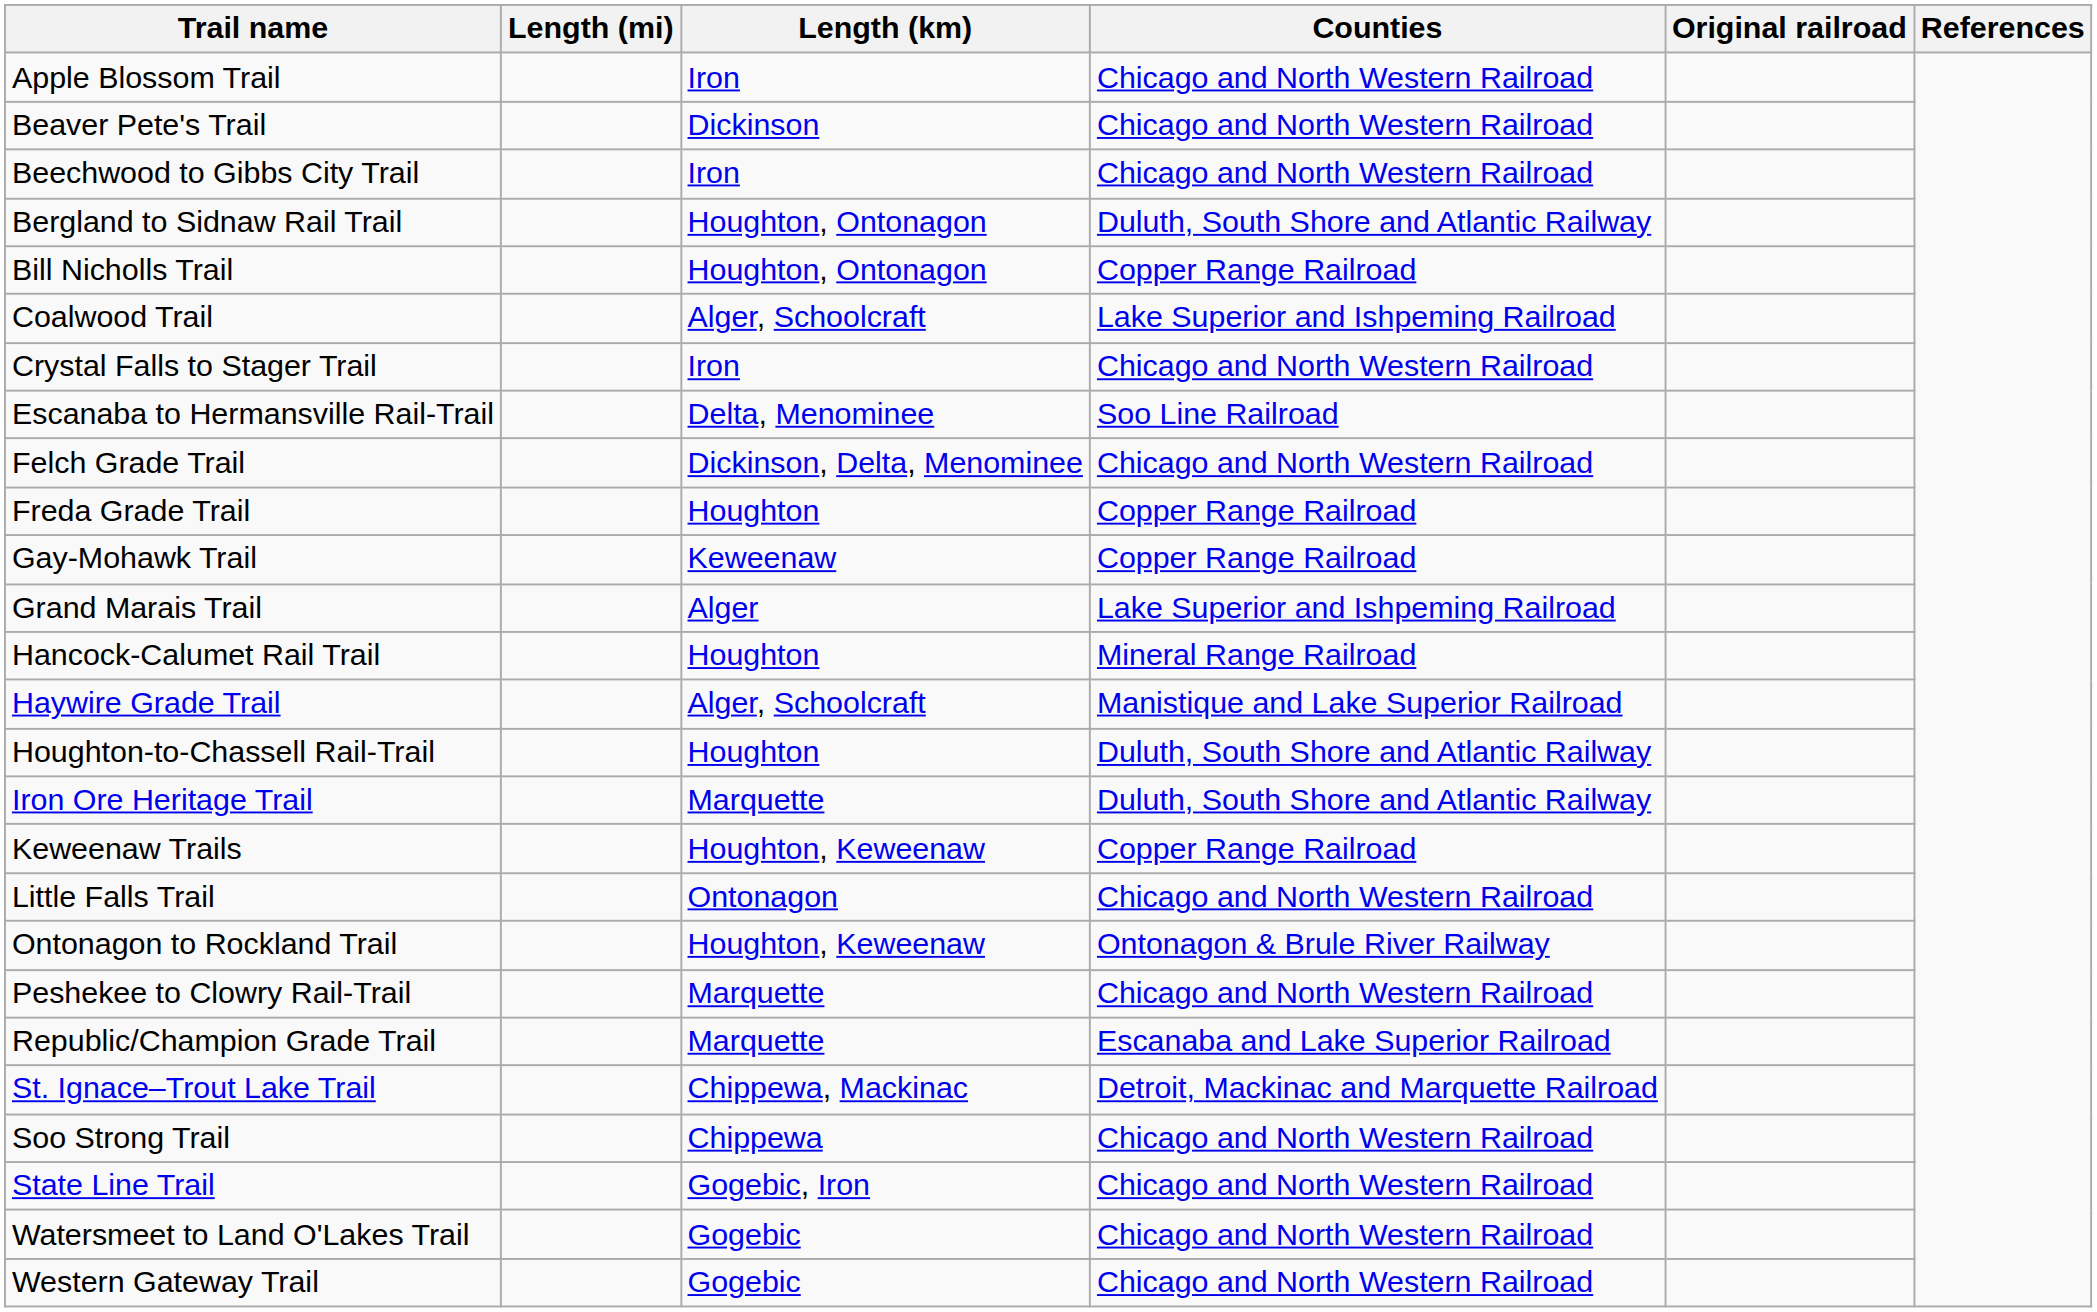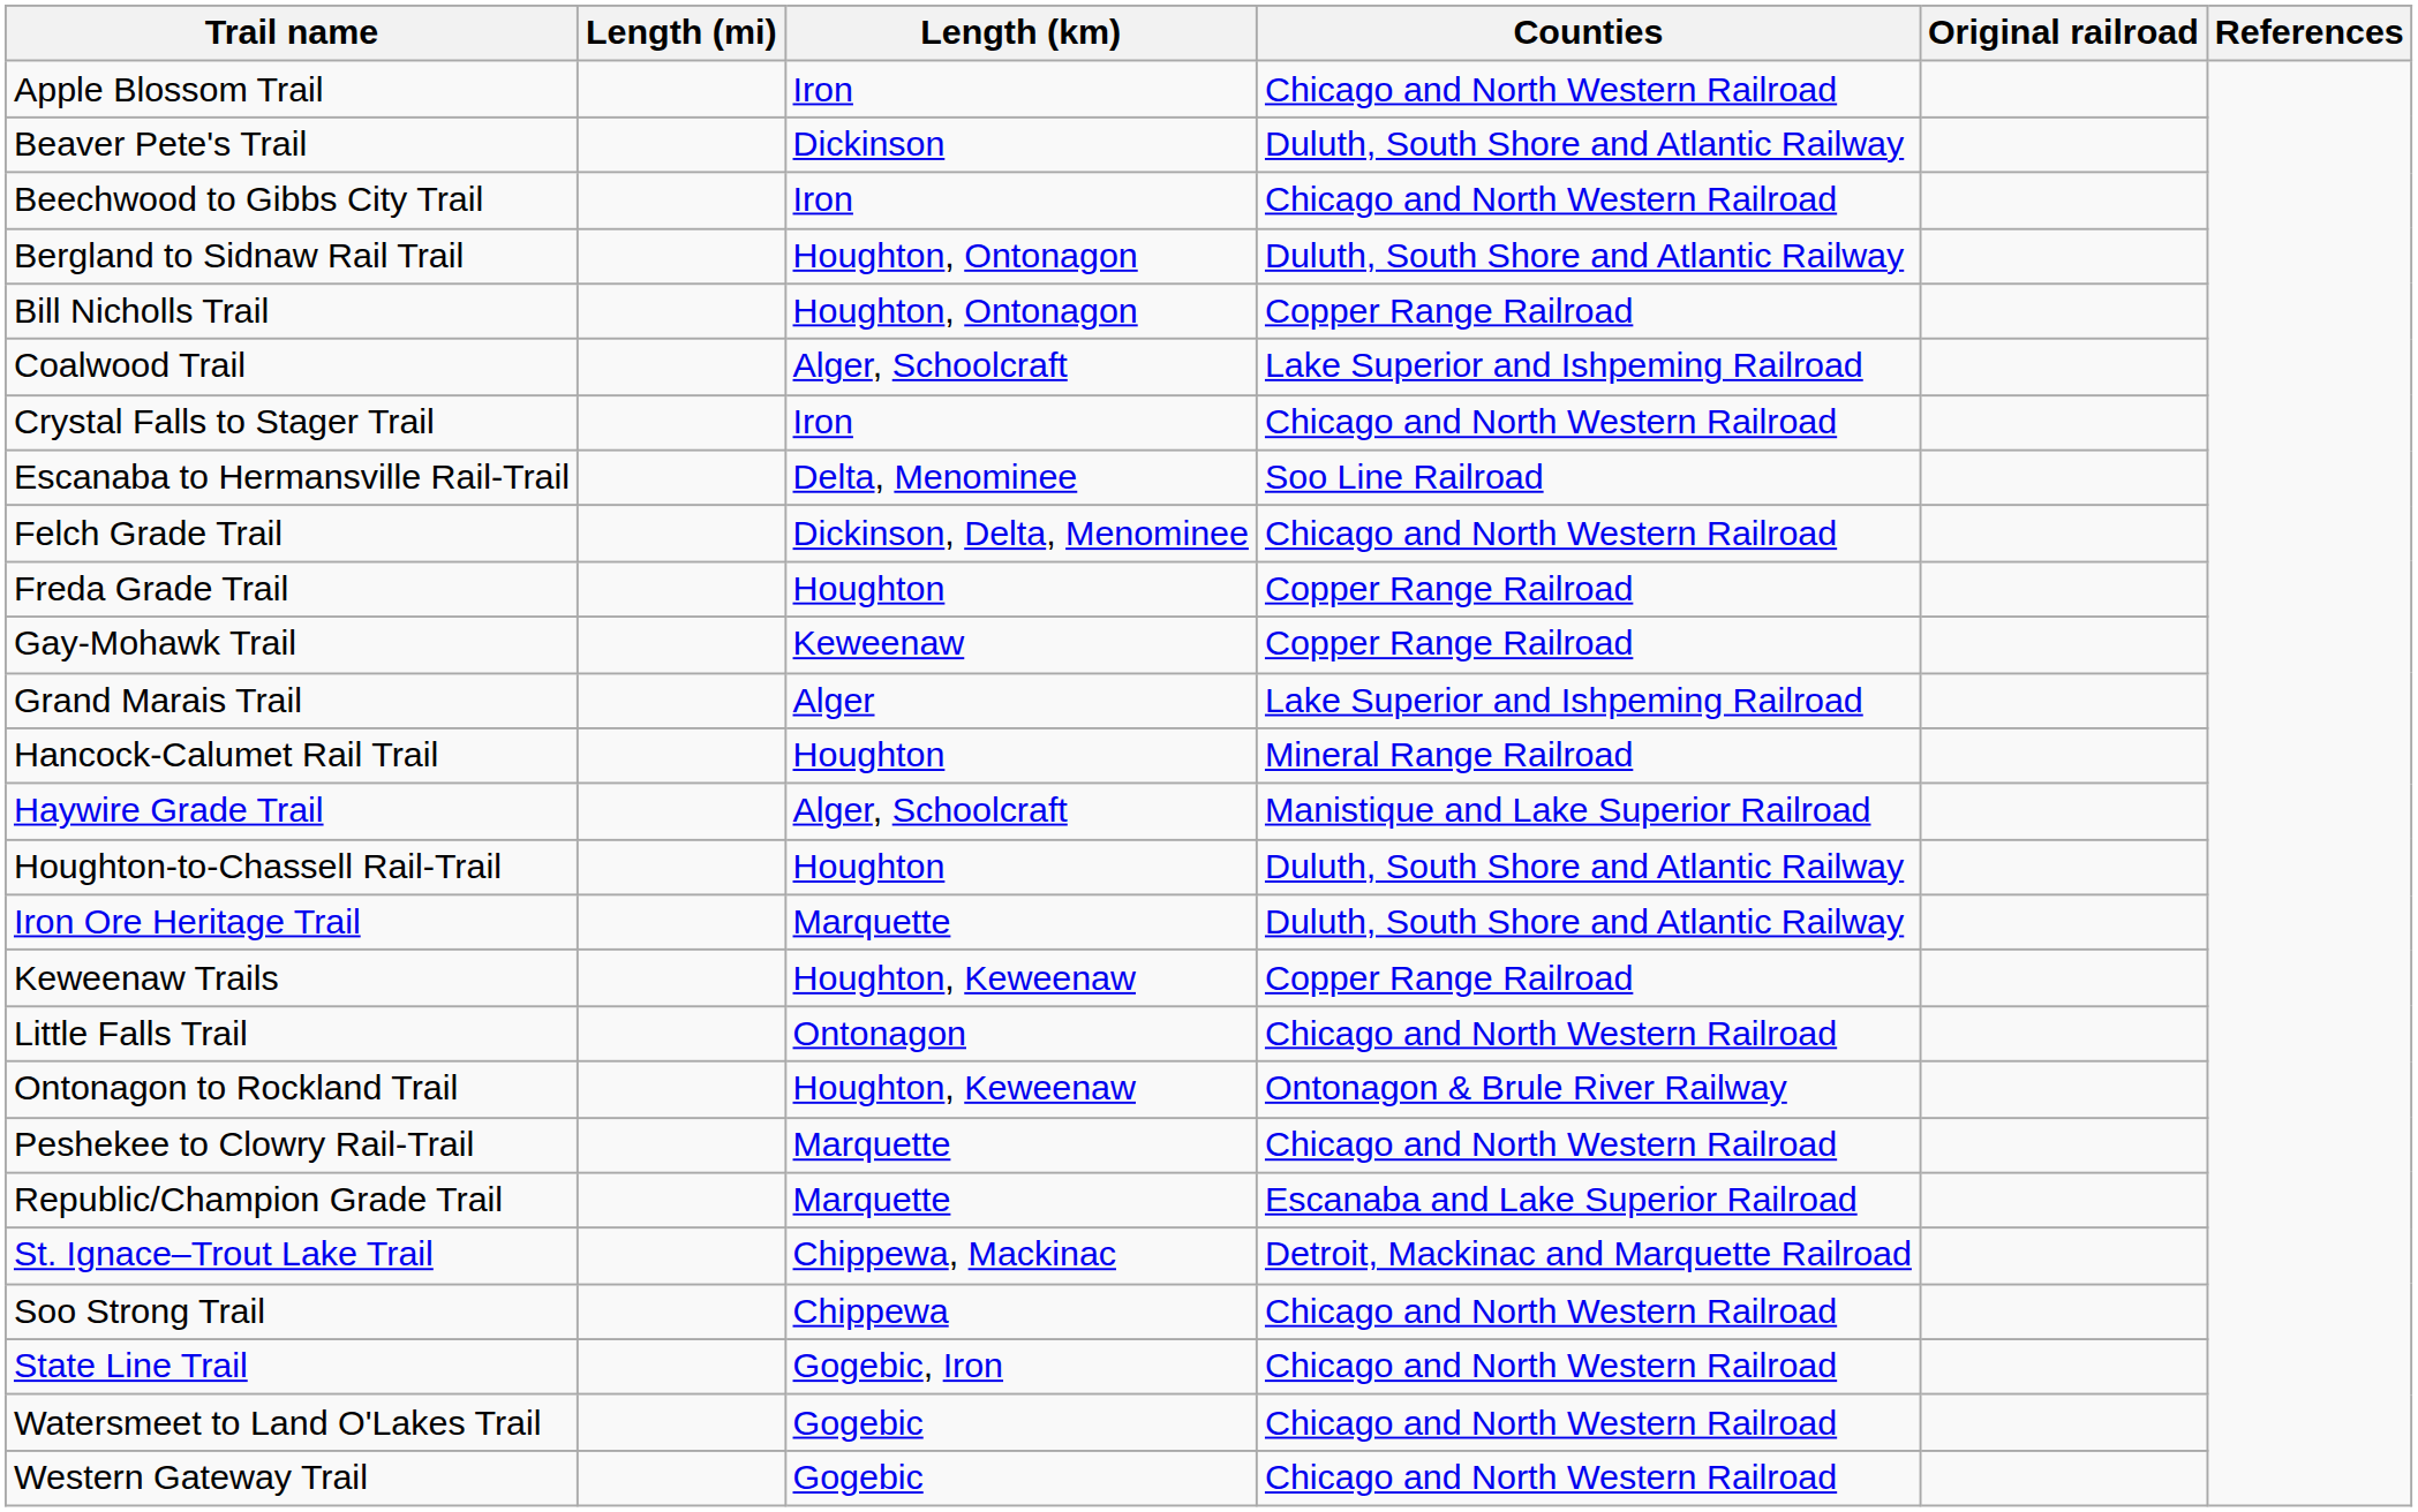 <table class="wikitable sortable">
 <tr>
 <th scope="col">Trail name</th>
 <th scope="col">Length (mi)</th>
 <th scope="col">Length (km)</th>
 <th scope="col" class = "unsortable">Counties</th>
 <th scope="col">Original railroad</th>
 <th scope="col" class = "unsortable">References</th>
 </tr>
 <tr>
 <td>Apple Blossom Trail</td>
 <td></td>
 <td><a href='#'>Iron</a></td>
 <td><a href='#'>Chicago and North Western Railroad</a></td>
 <td></td>
 </tr>
 <tr>
 <td>Beaver Pete's Trail</td>
 <td></td>
 <td><a href='#'>Dickinson</a></td>
-<td><a href='#'>Chicago and North Western Railroad</a></td>
+<td><a href='#'>Duluth, South Shore and Atlantic Railway</a></td>
 <td></td>
 </tr>
 <tr>
 <td>Beechwood to Gibbs City Trail</td>
 <td></td>
 <td><a href='#'>Iron</a></td>
 <td><a href='#'>Chicago and North Western Railroad</a></td>
 <td></td>
 </tr>
 <tr>
 <td>Bergland to Sidnaw Rail Trail</td>
 <td></td>
 <td><a href='#'>Houghton</a>, <a href='#'>Ontonagon</a></td>
 <td><a href='#'>Duluth, South Shore and Atlantic Railway</a></td>
 <td></td>
 </tr>
 <tr>
 <td>Bill Nicholls Trail</td>
 <td></td>
 <td><a href='#'>Houghton</a>, <a href='#'>Ontonagon</a></td>
 <td><a href='#'>Copper Range Railroad</a></td>
 <td></td>
 </tr>
 <tr>
 <td>Coalwood Trail</td>
 <td></td>
 <td><a href='#'>Alger</a>, <a href='#'>Schoolcraft</a></td>
 <td><a href='#'>Lake Superior and Ishpeming Railroad</a></td>
 <td></td>
 </tr>
 <tr>
 <td>Crystal Falls to Stager Trail</td>
 <td></td>
 <td><a href='#'>Iron</a></td>
 <td><a href='#'>Chicago and North Western Railroad</a></td>
 <td></td>
 </tr>
 <tr>
 <td>Escanaba to Hermansville Rail-Trail</td>
 <td></td>
 <td><a href='#'>Delta</a>, <a href='#'>Menominee</a></td>
 <td><a href='#'>Soo Line Railroad</a></td>
 <td></td>
 </tr>
 <tr>
 <td>Felch Grade Trail</td>
 <td></td>
 <td><a href='#'>Dickinson</a>, <a href='#'>Delta</a>, <a href='#'>Menominee</a></td>
 <td><a href='#'>Chicago and North Western Railroad</a></td>
 <td></td>
 </tr>
 <tr>
 <td>Freda Grade Trail</td>
 <td></td>
 <td><a href='#'>Houghton</a></td>
 <td><a href='#'>Copper Range Railroad</a></td>
 <td></td>
 </tr>
 <tr>
 <td>Gay-Mohawk Trail</td>
 <td></td>
 <td><a href='#'>Keweenaw</a></td>
 <td><a href='#'>Copper Range Railroad</a></td>
 <td></td>
 </tr>
 <tr>
 <td>Grand Marais Trail</td>
 <td></td>
 <td><a href='#'>Alger</a></td>
 <td><a href='#'>Lake Superior and Ishpeming Railroad</a></td>
 <td></td>
 </tr>
 <tr>
 <td>Hancock-Calumet Rail Trail</td>
 <td></td>
 <td><a href='#'>Houghton</a></td>
 <td><a href='#'>Mineral Range Railroad</a></td>
 <td></td>
 </tr>
 <tr>
 <td><a href='#'>Haywire Grade Trail</a></td>
 <td></td>
 <td><a href='#'>Alger</a>, <a href='#'>Schoolcraft</a></td>
 <td><a href='#'>Manistique and Lake Superior Railroad</a></td>
 <td></td>
 </tr>
 <tr>
 <td>Houghton-to-Chassell Rail-Trail</td>
 <td></td>
 <td><a href='#'>Houghton</a></td>
 <td><a href='#'>Duluth, South Shore and Atlantic Railway</a></td>
 <td></td>
 </tr>
 <tr>
 <td><a href='#'>Iron Ore Heritage Trail</a></td>
 <td></td>
 <td><a href='#'>Marquette</a></td>
 <td><a href='#'>Duluth, South Shore and Atlantic Railway</a></td>
 <td></td>
 </tr>
 <tr>
 <td>Keweenaw Trails</td>
 <td></td>
 <td><a href='#'>Houghton</a>, <a href='#'>Keweenaw</a></td>
 <td><a href='#'>Copper Range Railroad</a></td>
 <td></td>
 </tr>
 <tr>
 <td>Little Falls Trail</td>
 <td></td>
 <td><a href='#'>Ontonagon</a></td>
 <td><a href='#'>Chicago and North Western Railroad</a></td>
 <td></td>
 </tr>
 <tr>
 <td>Ontonagon to Rockland Trail</td>
 <td></td>
 <td><a href='#'>Houghton</a>, <a href='#'>Keweenaw</a></td>
 <td><a href='#'>Ontonagon & Brule River Railway</a></td>
 <td></td>
 </tr>
 <tr>
 <td>Peshekee to Clowry Rail-Trail</td>
 <td></td>
 <td><a href='#'>Marquette</a></td>
 <td><a href='#'>Chicago and North Western Railroad</a></td>
 <td></td>
 </tr>
 <tr>
 <td>Republic/Champion Grade Trail</td>
 <td></td>
 <td><a href='#'>Marquette</a></td>
 <td><a href='#'>Escanaba and Lake Superior Railroad</a></td>
 <td></td>
 </tr>
 <tr>
 <td><a href='#'>St. Ignace–Trout Lake Trail</a></td>
 <td></td>
 <td><a href='#'>Chippewa</a>, <a href='#'>Mackinac</a></td>
 <td><a href='#'>Detroit, Mackinac and Marquette Railroad</a></td>
 <td></td>
 </tr>
 <tr>
 <td>Soo Strong Trail</td>
 <td></td>
 <td><a href='#'>Chippewa</a></td>
 <td><a href='#'>Chicago and North Western Railroad</a></td>
 <td></td>
 </tr>
 <tr>
 <td><a href='#'>State Line Trail</a></td>
 <td></td>
 <td><a href='#'>Gogebic</a>, <a href='#'>Iron</a></td>
 <td><a href='#'>Chicago and North Western Railroad</a></td>
 <td></td>
 </tr>
 <tr>
 <td>Watersmeet to Land O'Lakes Trail</td>
 <td></td>
 <td><a href='#'>Gogebic</a></td>
 <td><a href='#'>Chicago and North Western Railroad</a></td>
 <td></td>
 </tr>
 <tr>
 <td>Western Gateway Trail</td>
 <td></td>
 <td><a href='#'>Gogebic</a></td>
 <td><a href='#'>Chicago and North Western Railroad</a></td>
 <td></td>
 </tr>
 </table>
